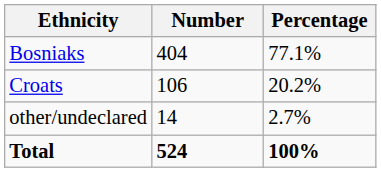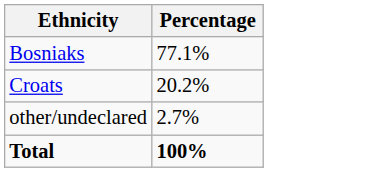 <table class="wikitable">
 <tr>
 <th width="100px">Ethnicity</th>
-<th width="80px">Number</th>
 <th width="80px">Percentage</th>
 </tr>
 <tr>
 <td><a href='#'>Bosniaks</a></td>
-<td>404</td>
 <td>77.1%</td>
 </tr>
 <tr>
 <td><a href='#'>Croats</a></td>
-<td>106</td>
 <td>20.2%</td>
 </tr>
 <tr>
 <td>other/undeclared</td>
-<td>14</td>
 <td>2.7%</td>
 </tr>
 <tr>
 <td><strong>Total</strong></td>
-<td><strong>524</strong></td>
 <td><strong>100%</strong></td>
 </tr>
 </table>
